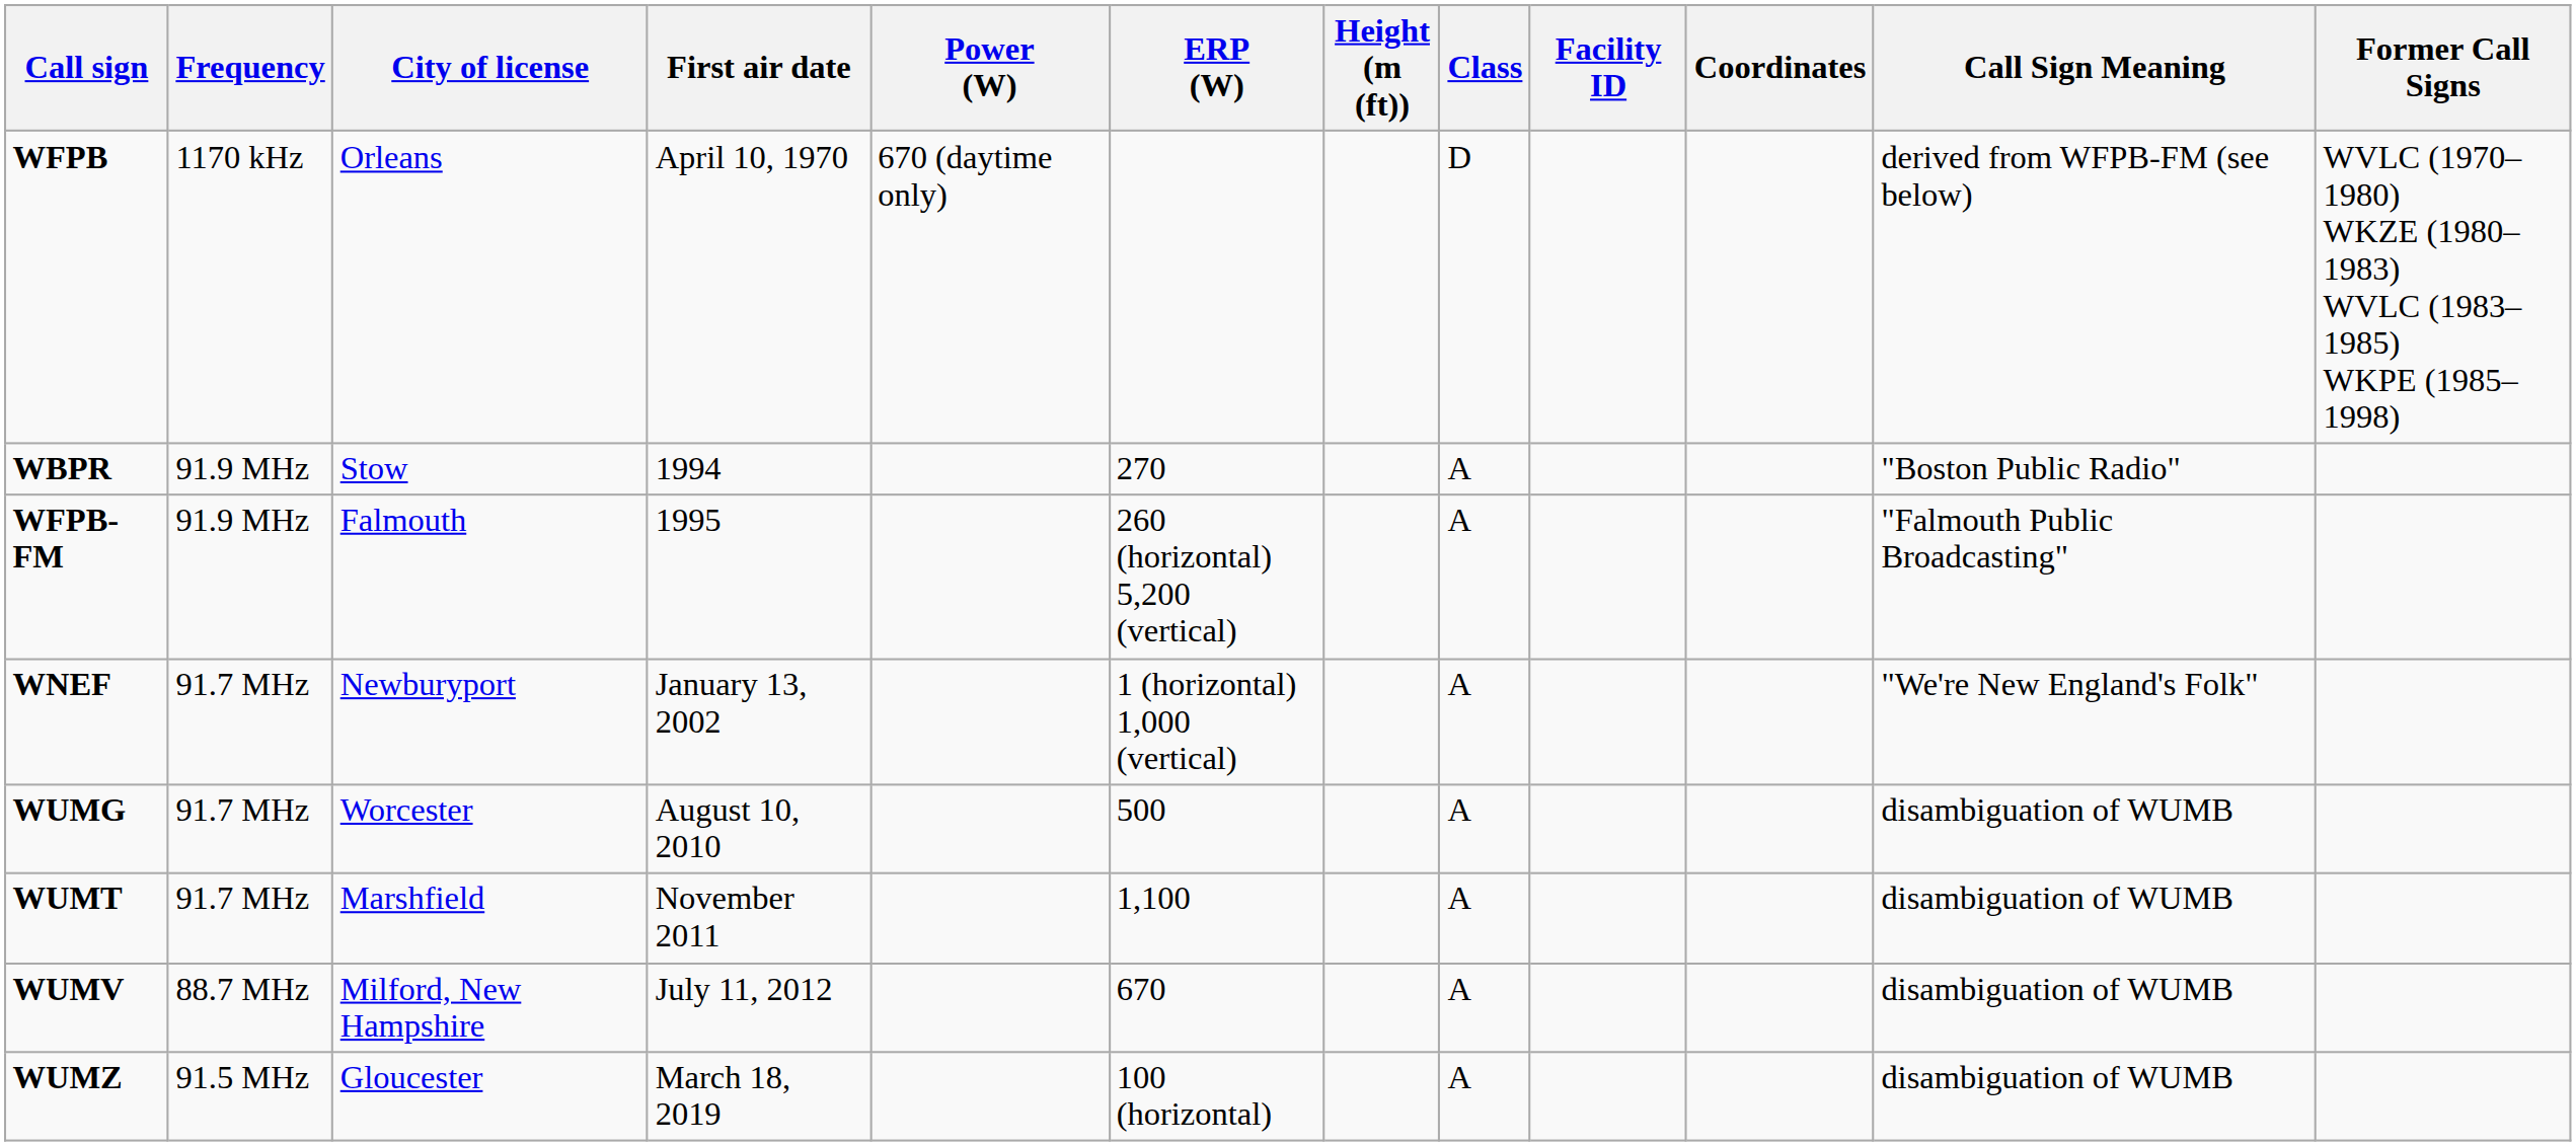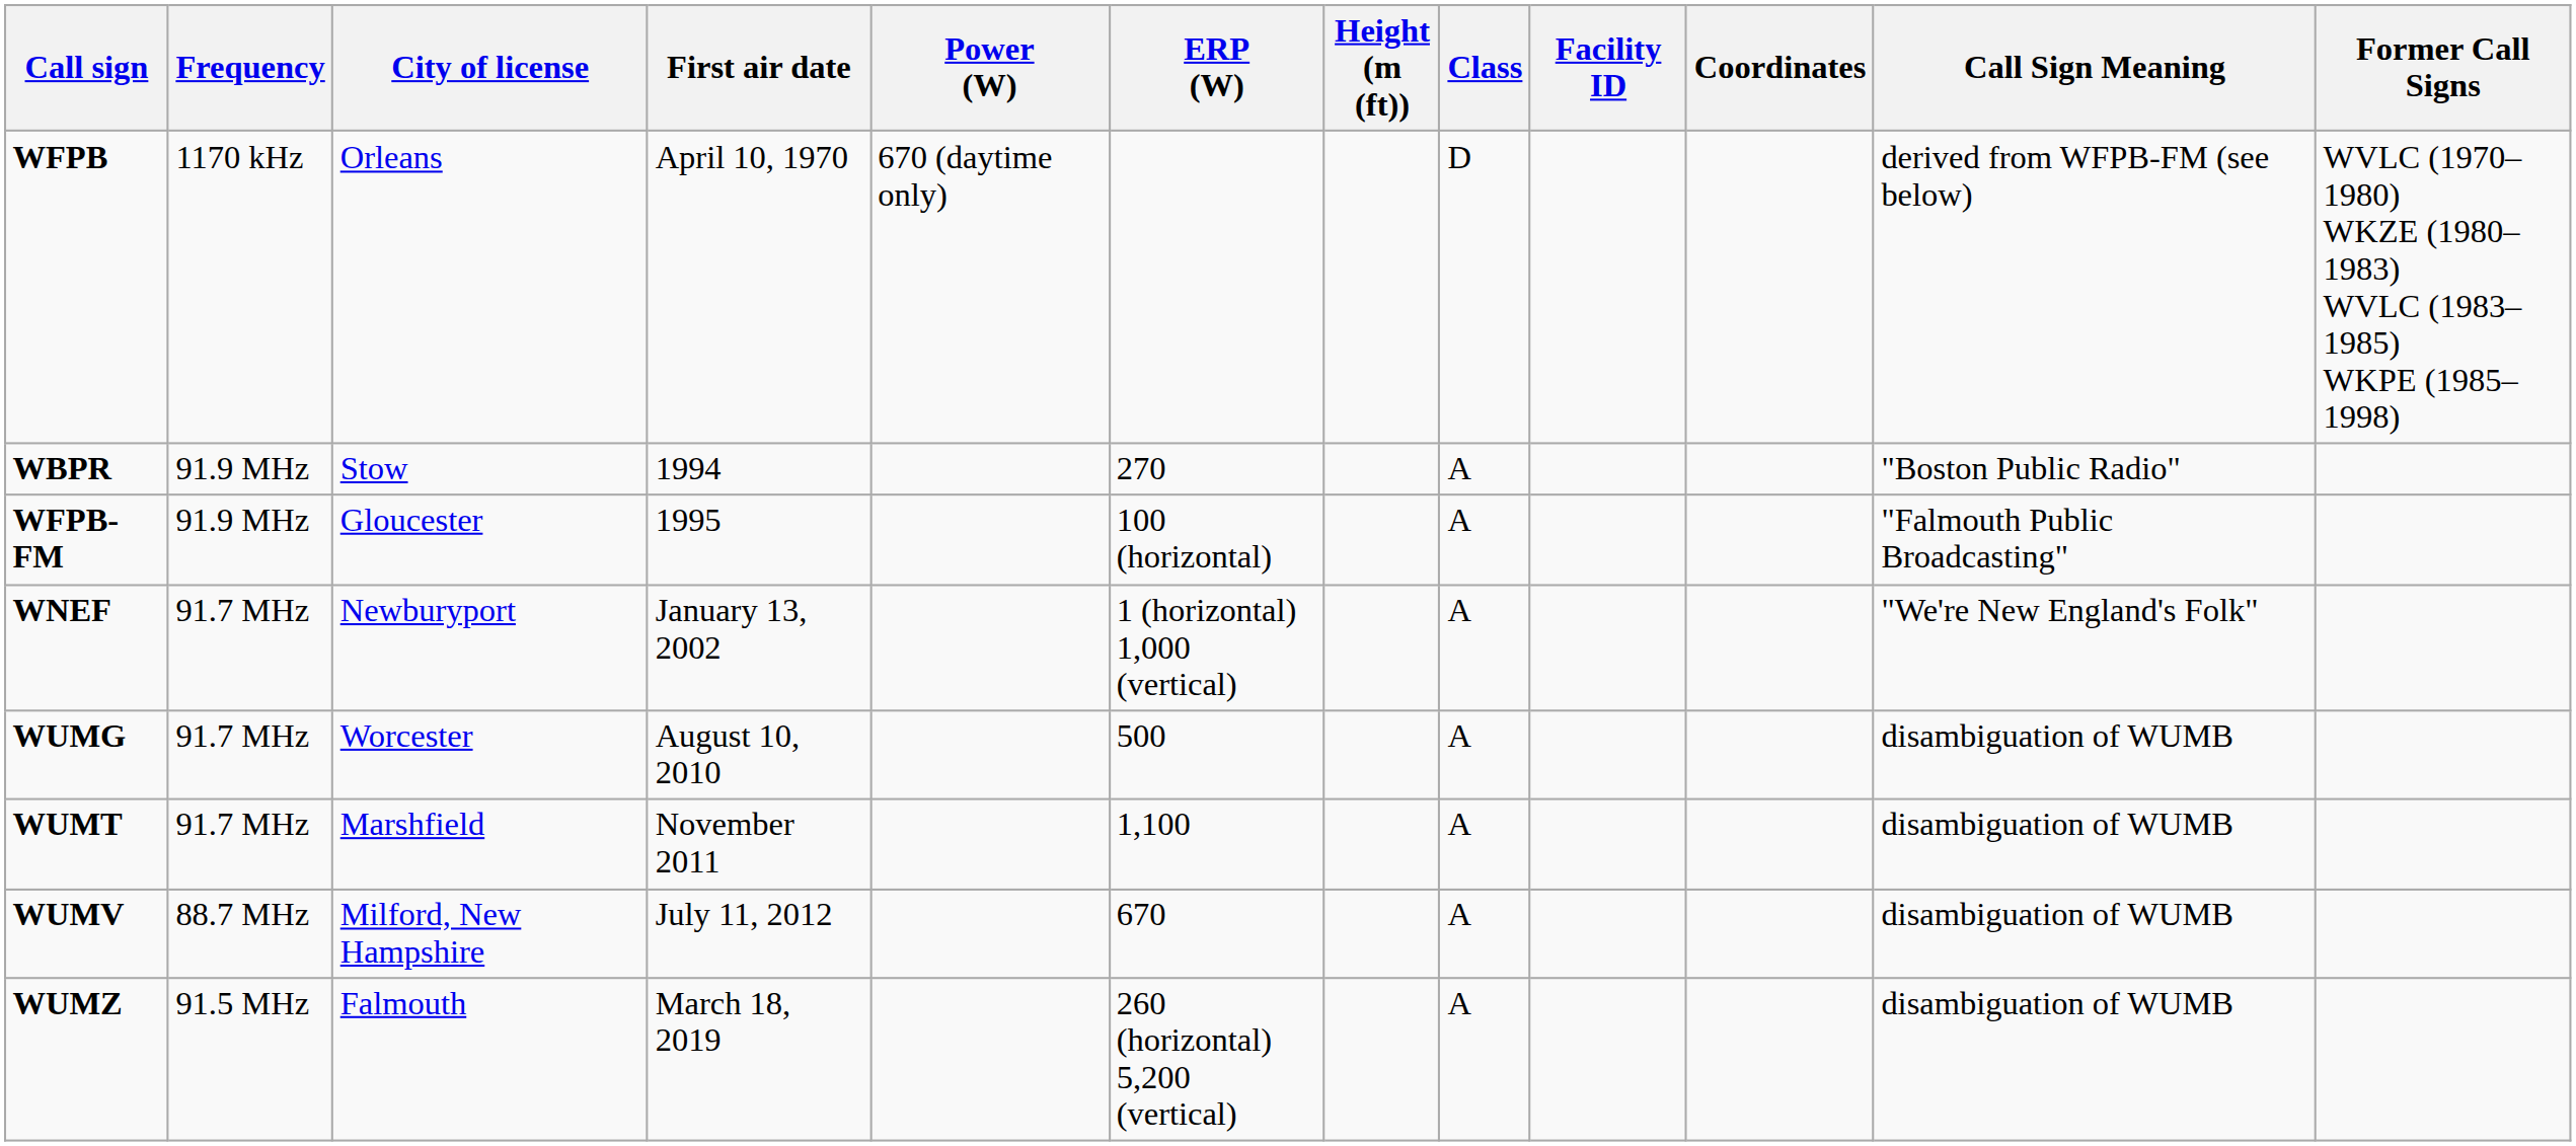 <table class="wikitable sortable">
 <tr>
 <th><a href='#'>Call sign</a></th>
 <th data-sort-type="number"><a href='#'>Frequency</a></th>
 <th><a href='#'>City of license</a></th>
 <th class="unsortable">First air date</th>
 <th data-sort-type="number"><a href='#'>Power</a><br>(W)</th>
 <th data-sort-type="number"><a href='#'>ERP</a><br>(W)</th>
 <th data-sort-type="number"><a href='#'>Height</a><br>(m (ft))</th>
 <th><a href='#'>Class</a></th>
 <th data-sort-type="number"><a href='#'>Facility ID</a></th>
 <th class="unsortable">Coordinates</th>
 <th class="unsortable">Call Sign Meaning</th>
 <th class="unsortable">Former Call Signs</th>
 </tr>
 <tr style="vertical-align: top; text-align: left;">
 <td><strong>WFPB</strong></td>
 <td>1170 kHz</td>
 <td><a href='#'>Orleans</a></td>
 <td>April 10, 1970</td>
 <td>670 (daytime only)</td>
 <td></td>
 <td></td>
 <td>D</td>
 <td></td>
 <td></td>
 <td>derived from WFPB-FM (see below)</td>
 <td>WVLC (1970–1980)<br>WKZE (1980–1983)<br>WVLC (1983–1985)<br>WKPE (1985–1998)</td>
 </tr>
 <tr style="vertical-align: top; text-align: left;">
 <td><strong>WBPR</strong></td>
 <td>91.9 MHz</td>
 <td><a href='#'>Stow</a></td>
 <td>1994</td>
 <td></td>
 <td>270</td>
 <td></td>
 <td>A</td>
 <td></td>
 <td></td>
 <td>"Boston Public Radio"</td>
 <td></td>
 </tr>
 <tr style="vertical-align: top; text-align: left;">
 <td><strong>WFPB-FM</strong></td>
 <td>91.9 MHz</td>
-<td><a href='#'>Falmouth</a></td>
+<td><a href='#'>Gloucester</a></td>
 <td>1995</td>
 <td></td>
-<td>260 (horizontal)<br>5,200 (vertical)</td>
+<td>100 (horizontal)</td>
 <td></td>
 <td>A</td>
 <td></td>
 <td></td>
 <td>"Falmouth Public Broadcasting"</td>
 <td></td>
 </tr>
 <tr style="vertical-align: top; text-align: left;">
 <td><strong>WNEF</strong></td>
 <td>91.7 MHz</td>
 <td><a href='#'>Newburyport</a></td>
 <td>January 13, 2002</td>
 <td></td>
 <td>1 (horizontal)<br>1,000 (vertical)</td>
 <td></td>
 <td>A</td>
 <td></td>
 <td></td>
 <td>"We're New England's Folk"</td>
 <td></td>
 </tr>
 <tr style="vertical-align: top; text-align: left;">
 <td><strong>WUMG</strong></td>
 <td>91.7 MHz</td>
 <td><a href='#'>Worcester</a></td>
 <td>August 10, 2010</td>
 <td></td>
 <td>500</td>
 <td></td>
 <td>A</td>
 <td></td>
 <td></td>
 <td>disambiguation of WUMB</td>
 <td></td>
 </tr>
 <tr style="vertical-align: top; text-align: left;">
 <td><strong>WUMT</strong></td>
 <td>91.7 MHz</td>
 <td><a href='#'>Marshfield</a></td>
 <td>November 2011</td>
 <td></td>
 <td>1,100</td>
 <td></td>
 <td>A</td>
 <td></td>
 <td></td>
 <td>disambiguation of WUMB</td>
 <td></td>
 </tr>
 <tr style="vertical-align: top; text-align: left;">
 <td><strong>WUMV</strong></td>
 <td>88.7 MHz</td>
 <td><a href='#'>Milford, New Hampshire</a></td>
 <td>July 11, 2012</td>
 <td></td>
 <td>670</td>
 <td></td>
 <td>A</td>
 <td></td>
 <td></td>
 <td>disambiguation of WUMB</td>
 <td></td>
 </tr>
 <tr style="vertical-align: top; text-align: left;">
 <td><strong>WUMZ</strong></td>
 <td>91.5 MHz</td>
-<td><a href='#'>Gloucester</a></td>
+<td><a href='#'>Falmouth</a></td>
 <td>March 18, 2019</td>
 <td></td>
-<td>100 (horizontal)</td>
+<td>260 (horizontal)<br>5,200 (vertical)</td>
 <td></td>
 <td>A</td>
 <td></td>
 <td></td>
 <td>disambiguation of WUMB</td>
 <td></td>
 </tr>
 </table>
